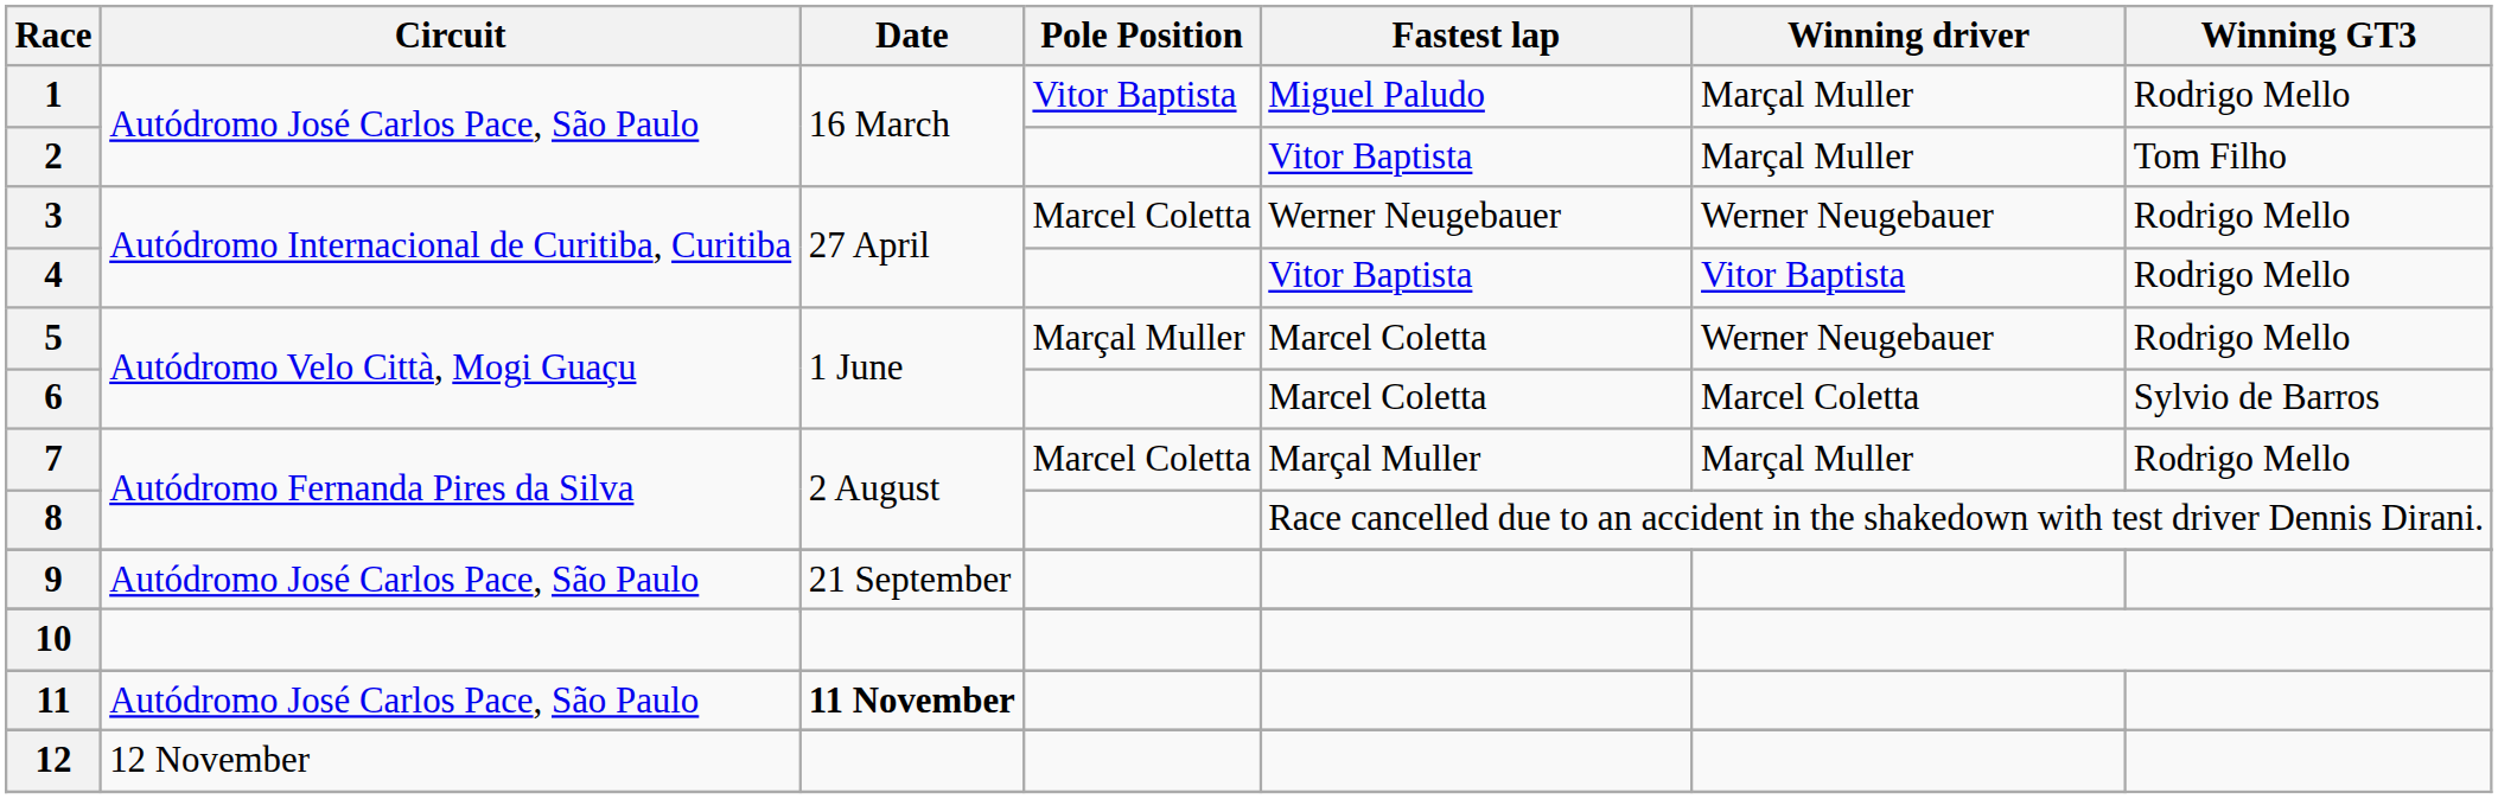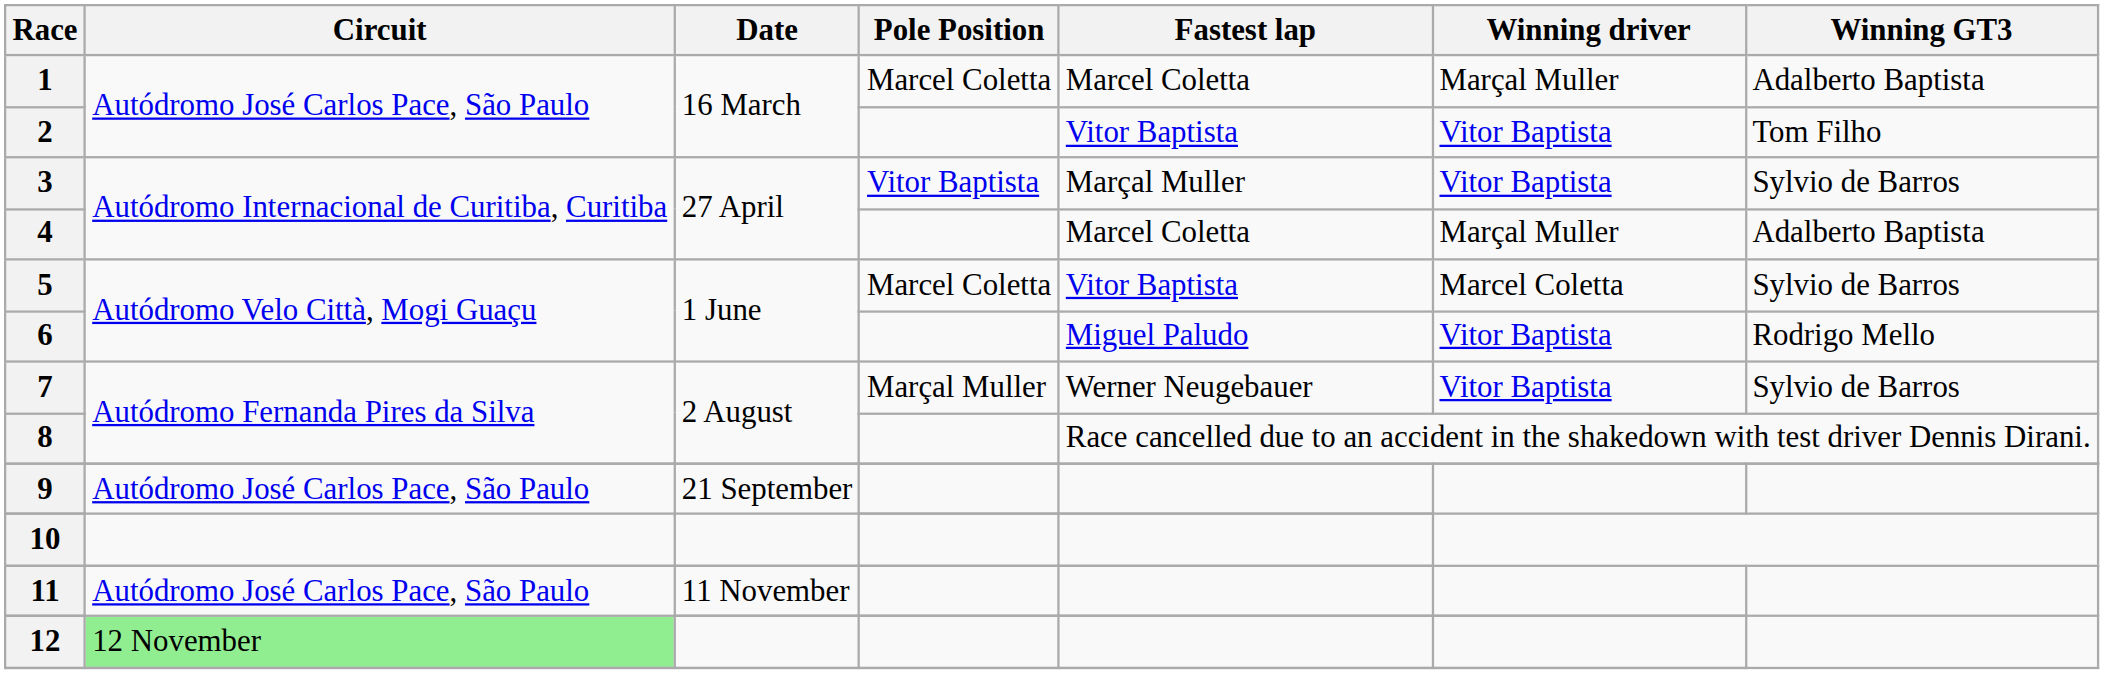 <table class="wikitable" style="font-size: 85%;">
 <tr>
 <th>Race</th>
 <th>Circuit</th>
 <th>Date</th>
 <th>Pole Position</th>
 <th>Fastest lap</th>
 <th>Winning driver</th>
 <th>Winning GT3</th>
 </tr>
 <tr>
 <th>1</th>
 <td rowspan=2> <a href='#'>Autódromo José Carlos Pace</a>, <a href='#'>São Paulo</a></td>
 <td rowspan=2>16 March</td>
-<td> <a href='#'>Vitor Baptista</a></td>
-<td> <a href='#'>Miguel Paludo</a></td>
+<td> Marcel Coletta</td>
+<td> Marcel Coletta</td>
 <td> Marçal Muller</td>
-<td> Rodrigo Mello</td>
+<td> Adalberto Baptista</td>
 </tr>
 <tr>
 <th>2</th>
 <td></td>
 <td> <a href='#'>Vitor Baptista</a></td>
-<td> Marçal Muller</td>
+<td> <a href='#'>Vitor Baptista</a></td>
 <td> Tom Filho</td>
 </tr>
 <tr>
 <th>3</th>
 <td rowspan=2> <a href='#'>Autódromo Internacional de Curitiba</a>, <a href='#'>Curitiba</a></td>
 <td rowspan=2>27 April</td>
-<td> Marcel Coletta</td>
-<td> Werner Neugebauer</td>
-<td> Werner Neugebauer</td>
-<td> Rodrigo Mello</td>
+<td> <a href='#'>Vitor Baptista</a></td>
+<td> Marçal Muller</td>
+<td> <a href='#'>Vitor Baptista</a></td>
+<td> Sylvio de Barros</td>
 </tr>
 <tr>
 <th>4</th>
 <td></td>
-<td> <a href='#'>Vitor Baptista</a></td>
-<td> <a href='#'>Vitor Baptista</a></td>
-<td> Rodrigo Mello</td>
+<td> Marcel Coletta</td>
+<td> Marçal Muller</td>
+<td> Adalberto Baptista</td>
 </tr>
 <tr>
 <th>5</th>
 <td rowspan=2> <a href='#'>Autódromo Velo Città</a>, <a href='#'>Mogi Guaçu</a></td>
 <td rowspan=2>1 June</td>
-<td> Marçal Muller</td>
 <td> Marcel Coletta</td>
-<td> Werner Neugebauer</td>
-<td> Rodrigo Mello</td>
+<td> <a href='#'>Vitor Baptista</a></td>
+<td> Marcel Coletta</td>
+<td> Sylvio de Barros</td>
 </tr>
 <tr>
 <th>6</th>
 <td></td>
-<td> Marcel Coletta</td>
-<td> Marcel Coletta</td>
-<td> Sylvio de Barros</td>
+<td> <a href='#'>Miguel Paludo</a></td>
+<td> <a href='#'>Vitor Baptista</a></td>
+<td> Rodrigo Mello</td>
 </tr>
 <tr>
 <th>7</th>
 <td rowspan=2> <a href='#'>Autódromo Fernanda Pires da Silva</a></td>
 <td rowspan=2>2 August</td>
-<td> Marcel Coletta</td>
 <td> Marçal Muller</td>
-<td> Marçal Muller</td>
-<td> Rodrigo Mello</td>
+<td> Werner Neugebauer</td>
+<td> <a href='#'>Vitor Baptista</a></td>
+<td> Sylvio de Barros</td>
 </tr>
 <tr>
 <th>8</th>
 <td></td>
 <td colspan=4 align=center>Race cancelled due to an accident in the shakedown with test driver Dennis Dirani.</td>
 </tr>
 <tr>
 </tr>
 <tr>
 <th>9</th>
 <td rowspan=2> <a href='#'>Autódromo José Carlos Pace</a>, <a href='#'>São Paulo</a></td>
 <td rowspan=2>21 September</td>
 <td></td>
 <td></td>
 <td></td>
 <td></td>
 </tr>
 <tr>
 </tr>
 <tr>
 <th>10</th>
 <td></td>
 <td></td>
 <td></td>
 <td></td>
 </tr>
 <tr>
 </tr>
 <tr>
 <th>11</th>
 <td rowspan=2> <a href='#'>Autódromo José Carlos Pace</a>, <a href='#'>São Paulo</a></td>
-<td><strong>11 November</strong></td>
+<td>11 November</td>
 <td></td>
 <td></td>
 <td></td>
 <td></td>
 </tr>
 <tr>
 </tr>
 <tr>
 <th>12</th>
-<td>12 November</td>
+<td style="background: lightgreen;">12 November</td>
 <td></td>
 <td></td>
 <td></td>
 <td></td>
 </tr>
 <tr>
 </tr>
 <tr>
 </tr>
 </table>
